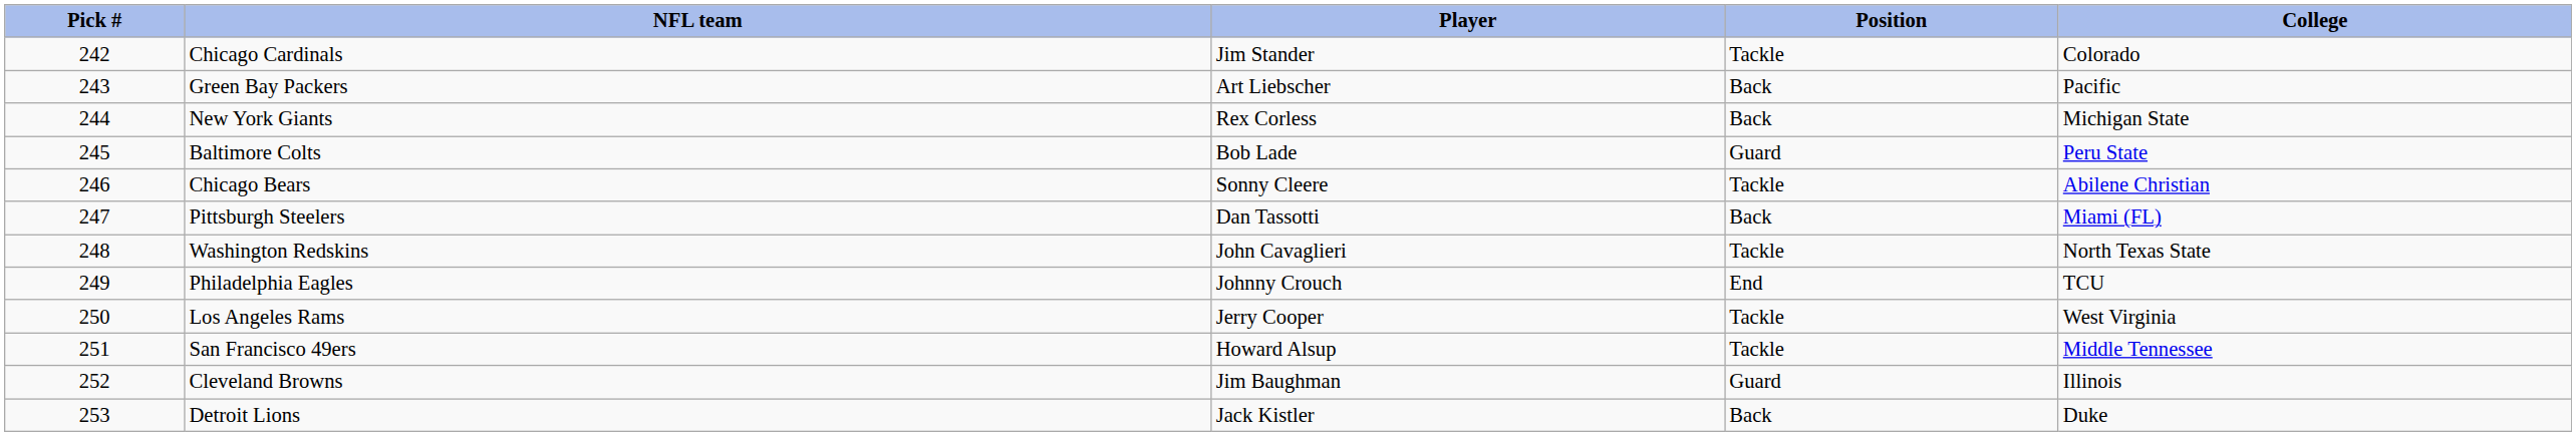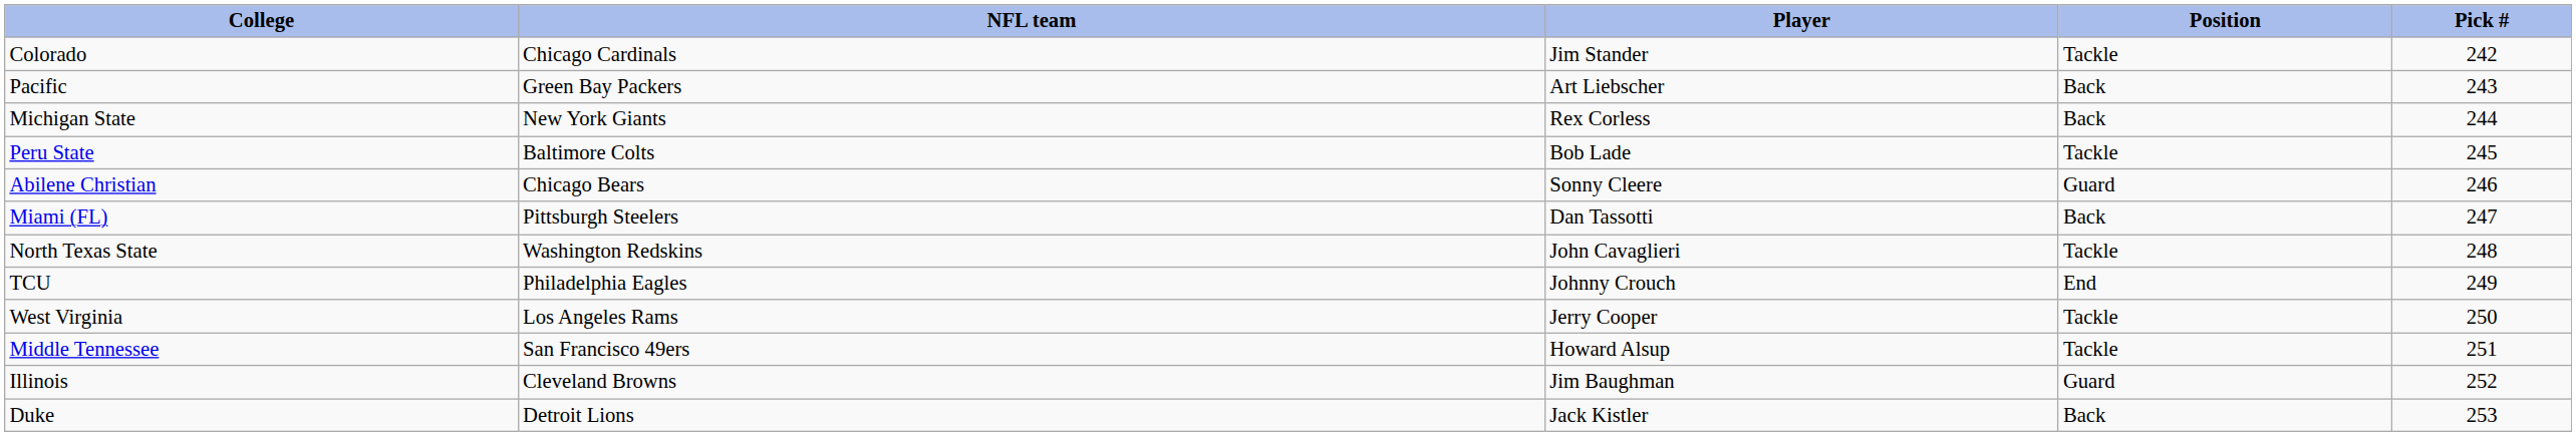 <table class="wikitable sortable sortable" style="width: 100%">
 <tr>
-<th style="background:#a8bdec; width:7%;">Pick #</th>
+<th style="background:#A8BDEC;">College</th>
 <th style="width:40%; background:#a8bdec;">NFL team</th>
 <th style="width:20%; background:#a8bdec;">Player</th>
 <th style="width:13%; background:#a8bdec;">Position</th>
-<th style="background:#A8BDEC;">College</th>
+<th style="background:#a8bdec; width:7%;">Pick #</th>
 </tr>
 <tr>
-<td align=center>242</td>
+<td>Colorado</td>
 <td>Chicago Cardinals</td>
 <td>Jim Stander</td>
 <td>Tackle</td>
-<td>Colorado</td>
+<td align=center>242</td>
 </tr>
 <tr>
-<td align=center>243</td>
+<td>Pacific</td>
 <td>Green Bay Packers</td>
 <td>Art Liebscher</td>
 <td>Back</td>
-<td>Pacific</td>
+<td align=center>243</td>
 </tr>
 <tr>
-<td align=center>244</td>
+<td>Michigan State</td>
 <td>New York Giants</td>
 <td>Rex Corless</td>
 <td>Back</td>
-<td>Michigan State</td>
+<td align=center>244</td>
 </tr>
 <tr>
-<td align=center>245</td>
+<td><a href='#'>Peru State</a></td>
 <td>Baltimore Colts</td>
 <td>Bob Lade</td>
-<td>Guard</td>
-<td><a href='#'>Peru State</a></td>
+<td>Tackle</td>
+<td align=center>245</td>
 </tr>
 <tr>
-<td align=center>246</td>
+<td><a href='#'>Abilene Christian</a></td>
 <td>Chicago Bears</td>
 <td>Sonny Cleere</td>
-<td>Tackle</td>
-<td><a href='#'>Abilene Christian</a></td>
+<td>Guard</td>
+<td align=center>246</td>
 </tr>
 <tr>
-<td align=center>247</td>
+<td><a href='#'>Miami (FL)</a></td>
 <td>Pittsburgh Steelers</td>
 <td>Dan Tassotti</td>
 <td>Back</td>
-<td><a href='#'>Miami (FL)</a></td>
+<td align=center>247</td>
 </tr>
 <tr>
-<td align=center>248</td>
+<td>North Texas State</td>
 <td>Washington Redskins</td>
 <td>John Cavaglieri</td>
 <td>Tackle</td>
-<td>North Texas State</td>
+<td align=center>248</td>
 </tr>
 <tr>
-<td align=center>249</td>
+<td>TCU</td>
 <td>Philadelphia Eagles</td>
 <td>Johnny Crouch</td>
 <td>End</td>
-<td>TCU</td>
+<td align=center>249</td>
 </tr>
 <tr>
-<td align=center>250</td>
+<td>West Virginia</td>
 <td>Los Angeles Rams</td>
 <td>Jerry Cooper</td>
 <td>Tackle</td>
-<td>West Virginia</td>
+<td align=center>250</td>
 </tr>
 <tr>
-<td align=center>251</td>
+<td><a href='#'>Middle Tennessee</a></td>
 <td>San Francisco 49ers</td>
 <td>Howard Alsup</td>
 <td>Tackle</td>
-<td><a href='#'>Middle Tennessee</a></td>
+<td align=center>251</td>
 </tr>
 <tr>
-<td align=center>252</td>
+<td>Illinois</td>
 <td>Cleveland Browns</td>
 <td>Jim Baughman</td>
 <td>Guard</td>
-<td>Illinois</td>
+<td align=center>252</td>
 </tr>
 <tr>
-<td align=center>253</td>
+<td>Duke</td>
 <td>Detroit Lions</td>
 <td>Jack Kistler</td>
 <td>Back</td>
-<td>Duke</td>
+<td align=center>253</td>
 </tr>
 </table>
